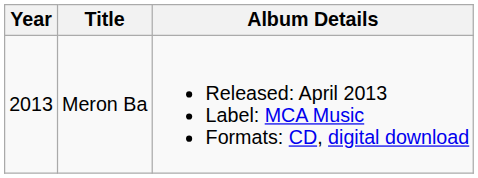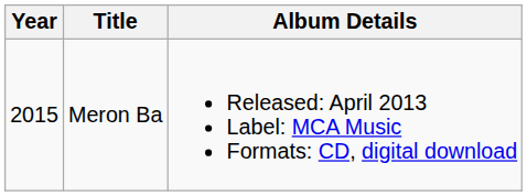 <table class="wikitable">
 <tr>
 <th>Year</th>
 <th>Title</th>
 <th>Album Details</th>
 </tr>
 <tr>
-<td>2013</td>
+<td>2015</td>
 <td>Meron Ba</td>
 <td><br><ul><li>Released: April 2013</li><li>Label: <a href='#'>MCA Music</a></li><li>Formats: <a href='#'>CD</a>, <a href='#'>digital download</a></li></ul></td>
 </tr>
 </table>
